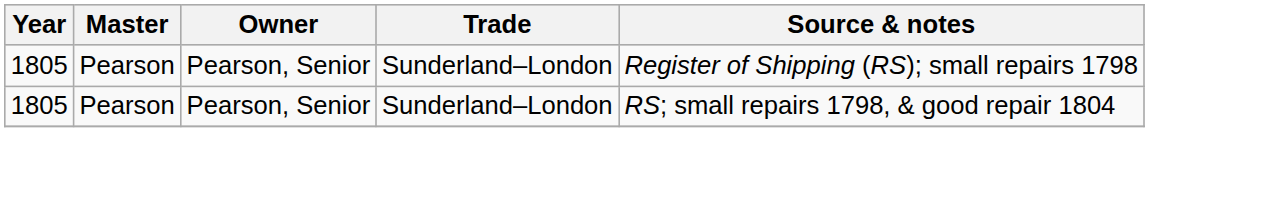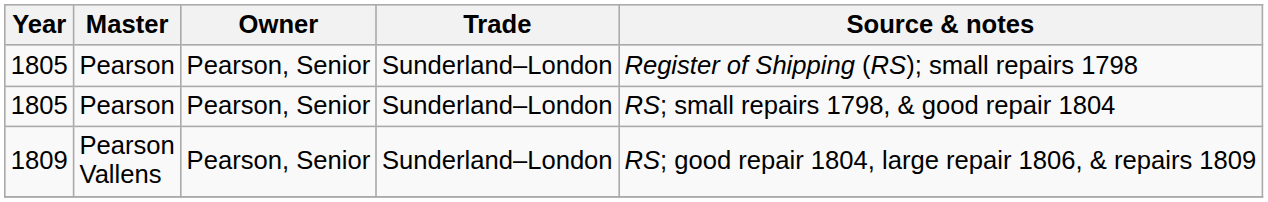 <table class=" wikitable">
 <tr>
 <th>Year</th>
 <th>Master</th>
 <th>Owner</th>
 <th>Trade</th>
 <th>Source & notes</th>
 </tr>
 <tr>
 <td>1805</td>
 <td>Pearson</td>
 <td>Pearson, Senior</td>
 <td>Sunderland–London</td>
 <td><em>Register of Shipping</em> (<em>RS</em>); small repairs 1798</td>
 </tr>
 <tr>
 <td>1805</td>
 <td>Pearson</td>
 <td>Pearson, Senior</td>
 <td>Sunderland–London</td>
 <td><em>RS</em>; small repairs 1798, & good repair 1804</td>
 </tr>
 <tr>
+<td>1809</td>
+<td>Pearson<br>Vallens</td>
+<td>Pearson, Senior</td>
+<td>Sunderland–London</td>
+<td><em>RS</em>; good repair 1804, large repair 1806, & repairs 1809</td>
+</tr>
+<tr>
 </tr>
 </table>
